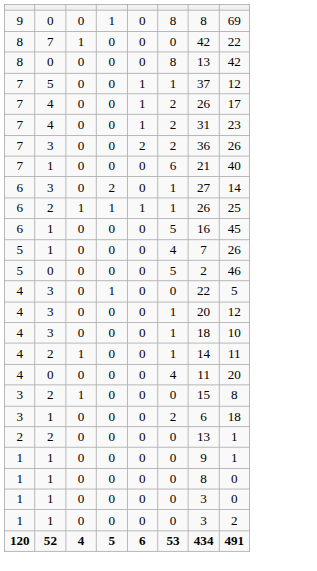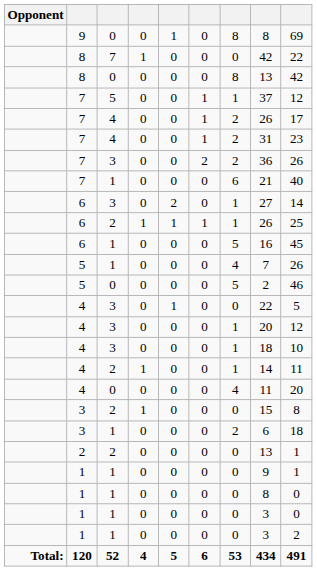 <table class="wikitable" style="text-align: center;">
 <tr>
+<th>Opponent</th>
 <th width=30></th>
 <th width=30></th>
 <th width=30></th>
 <th width=30></th>
 <th width=30></th>
 <th width=30></th>
 <th width=30></th>
 <th width=30></th>
 </tr>
 <tr>
+<td></td>
 <td>9</td>
 <td>0</td>
 <td>0</td>
 <td>1</td>
 <td>0</td>
 <td>8</td>
 <td>8</td>
 <td>69</td>
 </tr>
 <tr>
+<td></td>
 <td>8</td>
 <td>7</td>
 <td>1</td>
 <td>0</td>
 <td>0</td>
 <td>0</td>
 <td>42</td>
 <td>22</td>
 </tr>
 <tr>
+<td></td>
 <td>8</td>
 <td>0</td>
 <td>0</td>
 <td>0</td>
 <td>0</td>
 <td>8</td>
 <td>13</td>
 <td>42</td>
 </tr>
 <tr>
+<td></td>
 <td>7</td>
 <td>5</td>
 <td>0</td>
 <td>0</td>
 <td>1</td>
 <td>1</td>
 <td>37</td>
 <td>12</td>
 </tr>
 <tr>
+<td></td>
 <td>7</td>
 <td>4</td>
 <td>0</td>
 <td>0</td>
 <td>1</td>
 <td>2</td>
 <td>26</td>
 <td>17</td>
 </tr>
 <tr>
+<td></td>
 <td>7</td>
 <td>4</td>
 <td>0</td>
 <td>0</td>
 <td>1</td>
 <td>2</td>
 <td>31</td>
 <td>23</td>
 </tr>
 <tr>
+<td></td>
 <td>7</td>
 <td>3</td>
 <td>0</td>
 <td>0</td>
 <td>2</td>
 <td>2</td>
 <td>36</td>
 <td>26</td>
 </tr>
 <tr>
+<td></td>
 <td>7</td>
 <td>1</td>
 <td>0</td>
 <td>0</td>
 <td>0</td>
 <td>6</td>
 <td>21</td>
 <td>40</td>
 </tr>
 <tr>
+<td></td>
 <td>6</td>
 <td>3</td>
 <td>0</td>
 <td>2</td>
 <td>0</td>
 <td>1</td>
 <td>27</td>
 <td>14</td>
 </tr>
 <tr>
+<td></td>
 <td>6</td>
 <td>2</td>
 <td>1</td>
 <td>1</td>
 <td>1</td>
 <td>1</td>
 <td>26</td>
 <td>25</td>
 </tr>
 <tr>
+<td></td>
 <td>6</td>
 <td>1</td>
 <td>0</td>
 <td>0</td>
 <td>0</td>
 <td>5</td>
 <td>16</td>
 <td>45</td>
 </tr>
 <tr>
+<td></td>
 <td>5</td>
 <td>1</td>
 <td>0</td>
 <td>0</td>
 <td>0</td>
 <td>4</td>
 <td>7</td>
 <td>26</td>
 </tr>
 <tr>
+<td></td>
 <td>5</td>
 <td>0</td>
 <td>0</td>
 <td>0</td>
 <td>0</td>
 <td>5</td>
 <td>2</td>
 <td>46</td>
 </tr>
 <tr>
+<td></td>
 <td>4</td>
 <td>3</td>
 <td>0</td>
 <td>1</td>
 <td>0</td>
 <td>0</td>
 <td>22</td>
 <td>5</td>
 </tr>
 <tr>
+<td></td>
 <td>4</td>
 <td>3</td>
 <td>0</td>
 <td>0</td>
 <td>0</td>
 <td>1</td>
 <td>20</td>
 <td>12</td>
 </tr>
 <tr>
+<td></td>
 <td>4</td>
 <td>3</td>
 <td>0</td>
 <td>0</td>
 <td>0</td>
 <td>1</td>
 <td>18</td>
 <td>10</td>
 </tr>
 <tr>
+<td></td>
 <td>4</td>
 <td>2</td>
 <td>1</td>
 <td>0</td>
 <td>0</td>
 <td>1</td>
 <td>14</td>
 <td>11</td>
 </tr>
 <tr>
+<td></td>
 <td>4</td>
 <td>0</td>
 <td>0</td>
 <td>0</td>
 <td>0</td>
 <td>4</td>
 <td>11</td>
 <td>20</td>
 </tr>
 <tr>
+<td></td>
 <td>3</td>
 <td>2</td>
 <td>1</td>
 <td>0</td>
 <td>0</td>
 <td>0</td>
 <td>15</td>
 <td>8</td>
 </tr>
 <tr>
+<td></td>
 <td>3</td>
 <td>1</td>
 <td>0</td>
 <td>0</td>
 <td>0</td>
 <td>2</td>
 <td>6</td>
 <td>18</td>
 </tr>
 <tr>
+<td></td>
 <td>2</td>
 <td>2</td>
 <td>0</td>
 <td>0</td>
 <td>0</td>
 <td>0</td>
 <td>13</td>
 <td>1</td>
 </tr>
 <tr>
+<td></td>
 <td>1</td>
 <td>1</td>
 <td>0</td>
 <td>0</td>
 <td>0</td>
 <td>0</td>
 <td>9</td>
 <td>1</td>
 </tr>
 <tr>
+<td></td>
 <td>1</td>
 <td>1</td>
 <td>0</td>
 <td>0</td>
 <td>0</td>
 <td>0</td>
 <td>8</td>
 <td>0</td>
 </tr>
 <tr>
+<td></td>
 <td>1</td>
 <td>1</td>
 <td>0</td>
 <td>0</td>
 <td>0</td>
 <td>0</td>
 <td>3</td>
 <td>0</td>
 </tr>
 <tr>
+<td></td>
 <td>1</td>
 <td>1</td>
 <td>0</td>
 <td>0</td>
 <td>0</td>
 <td>0</td>
 <td>3</td>
 <td>2</td>
 </tr>
 <tr>
+<td style="text-align: right;"><strong>Total:</strong></td>
 <td><strong>120</strong></td>
 <td><strong>52</strong></td>
 <td><strong>4</strong></td>
 <td><strong>5</strong></td>
 <td><strong>6</strong></td>
 <td><strong>53</strong></td>
 <td><strong>434</strong></td>
 <td><strong>491</strong></td>
 </tr>
 </table>
